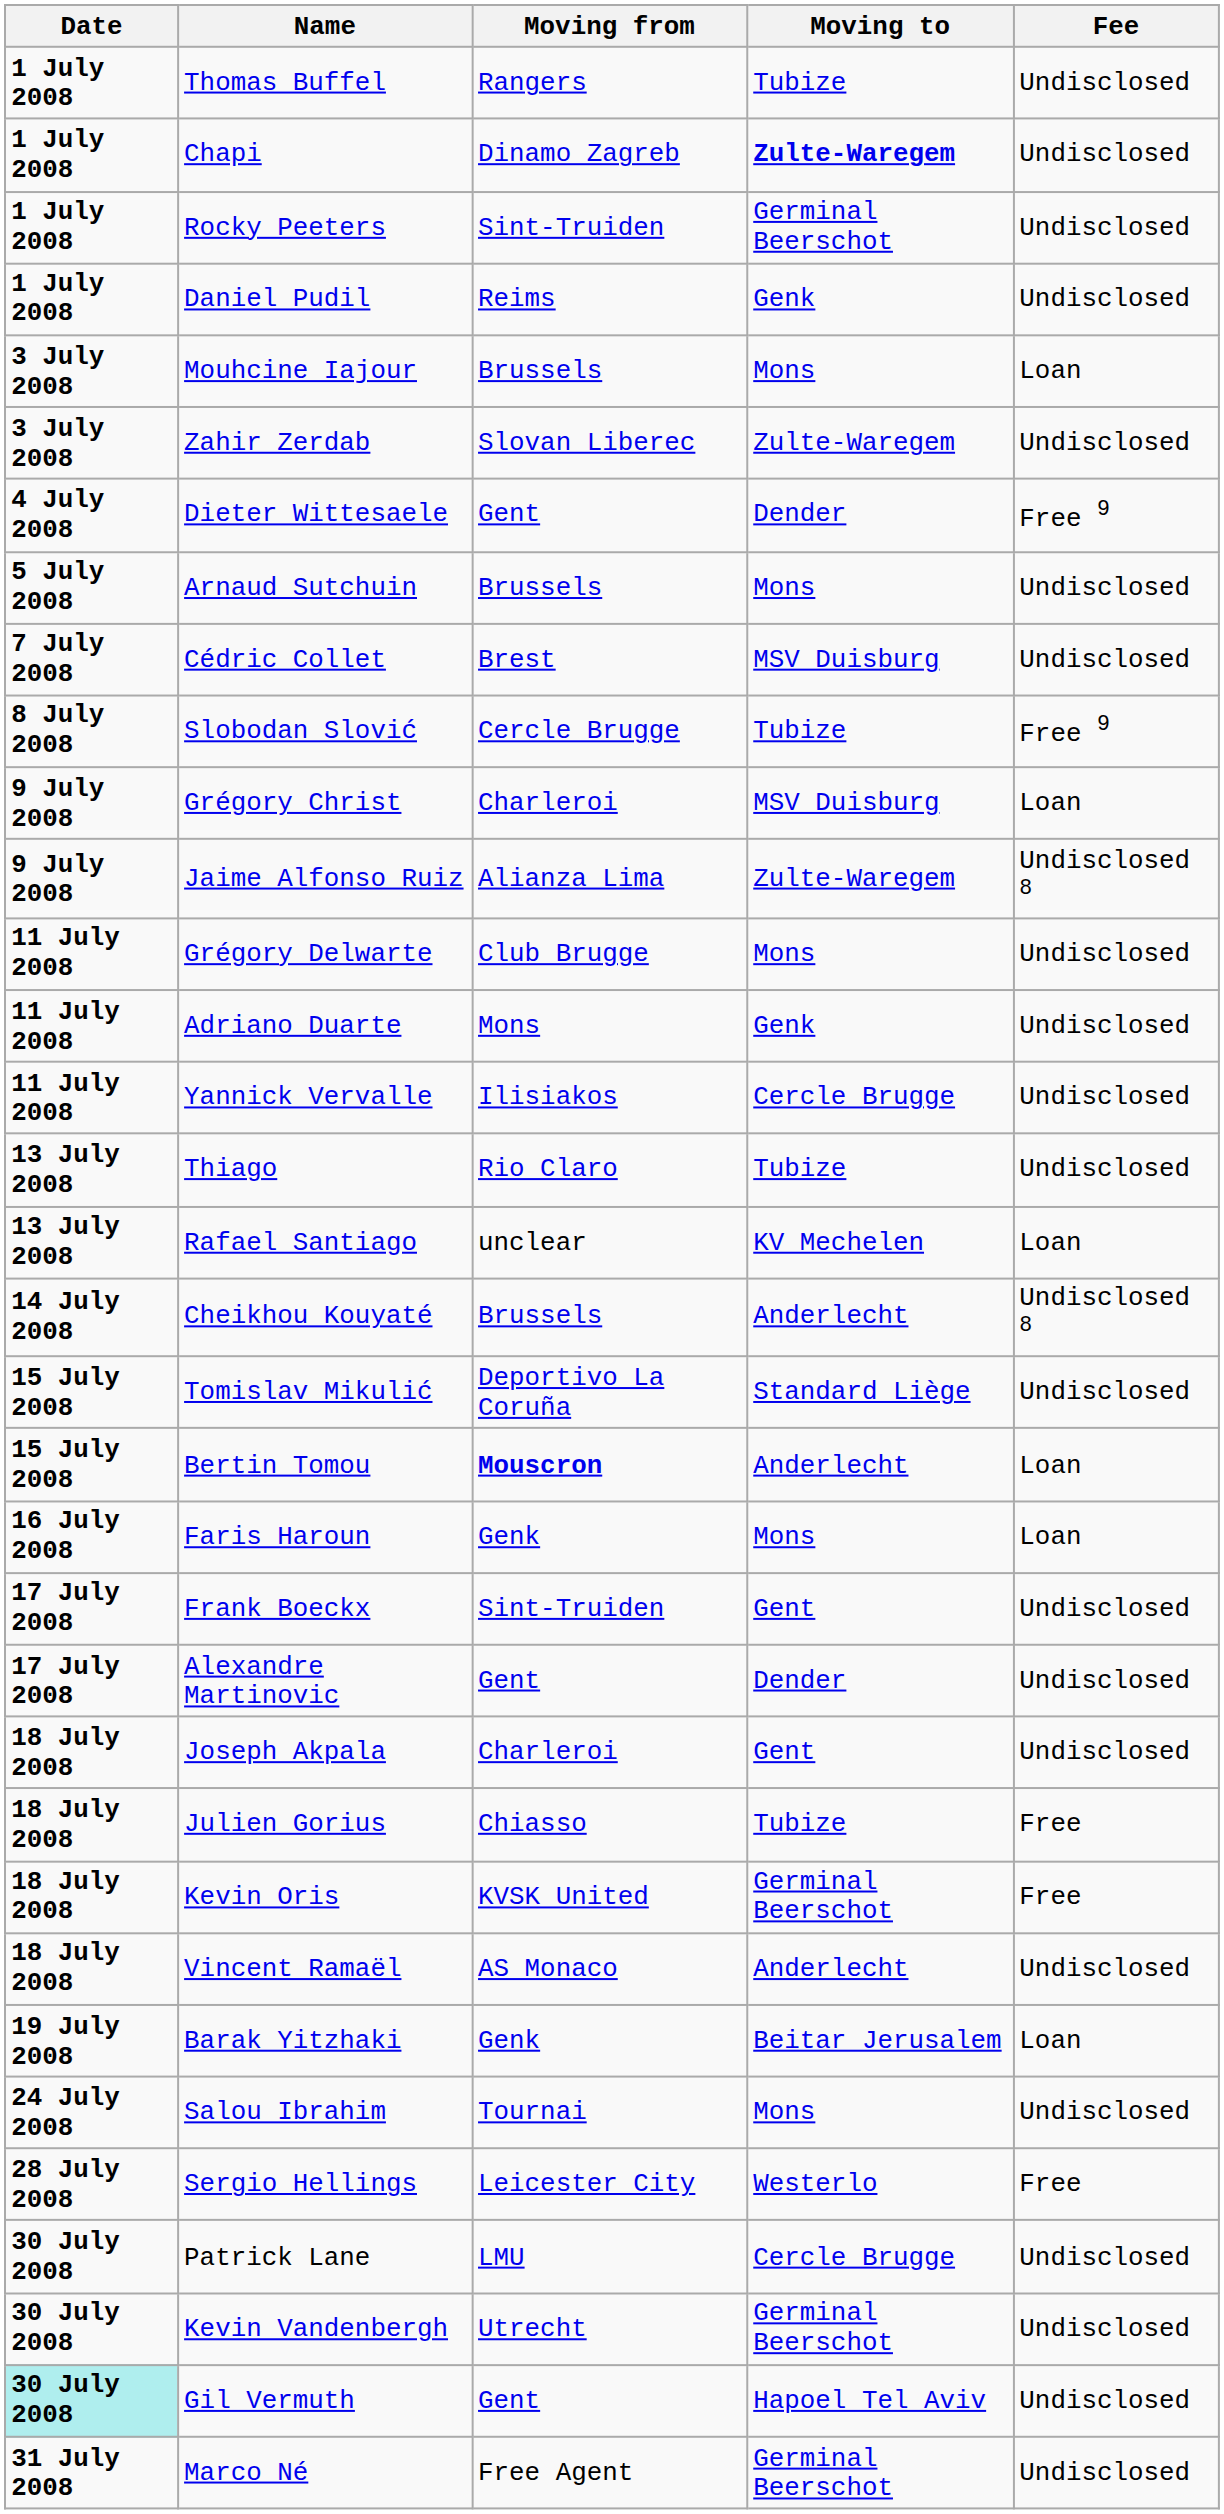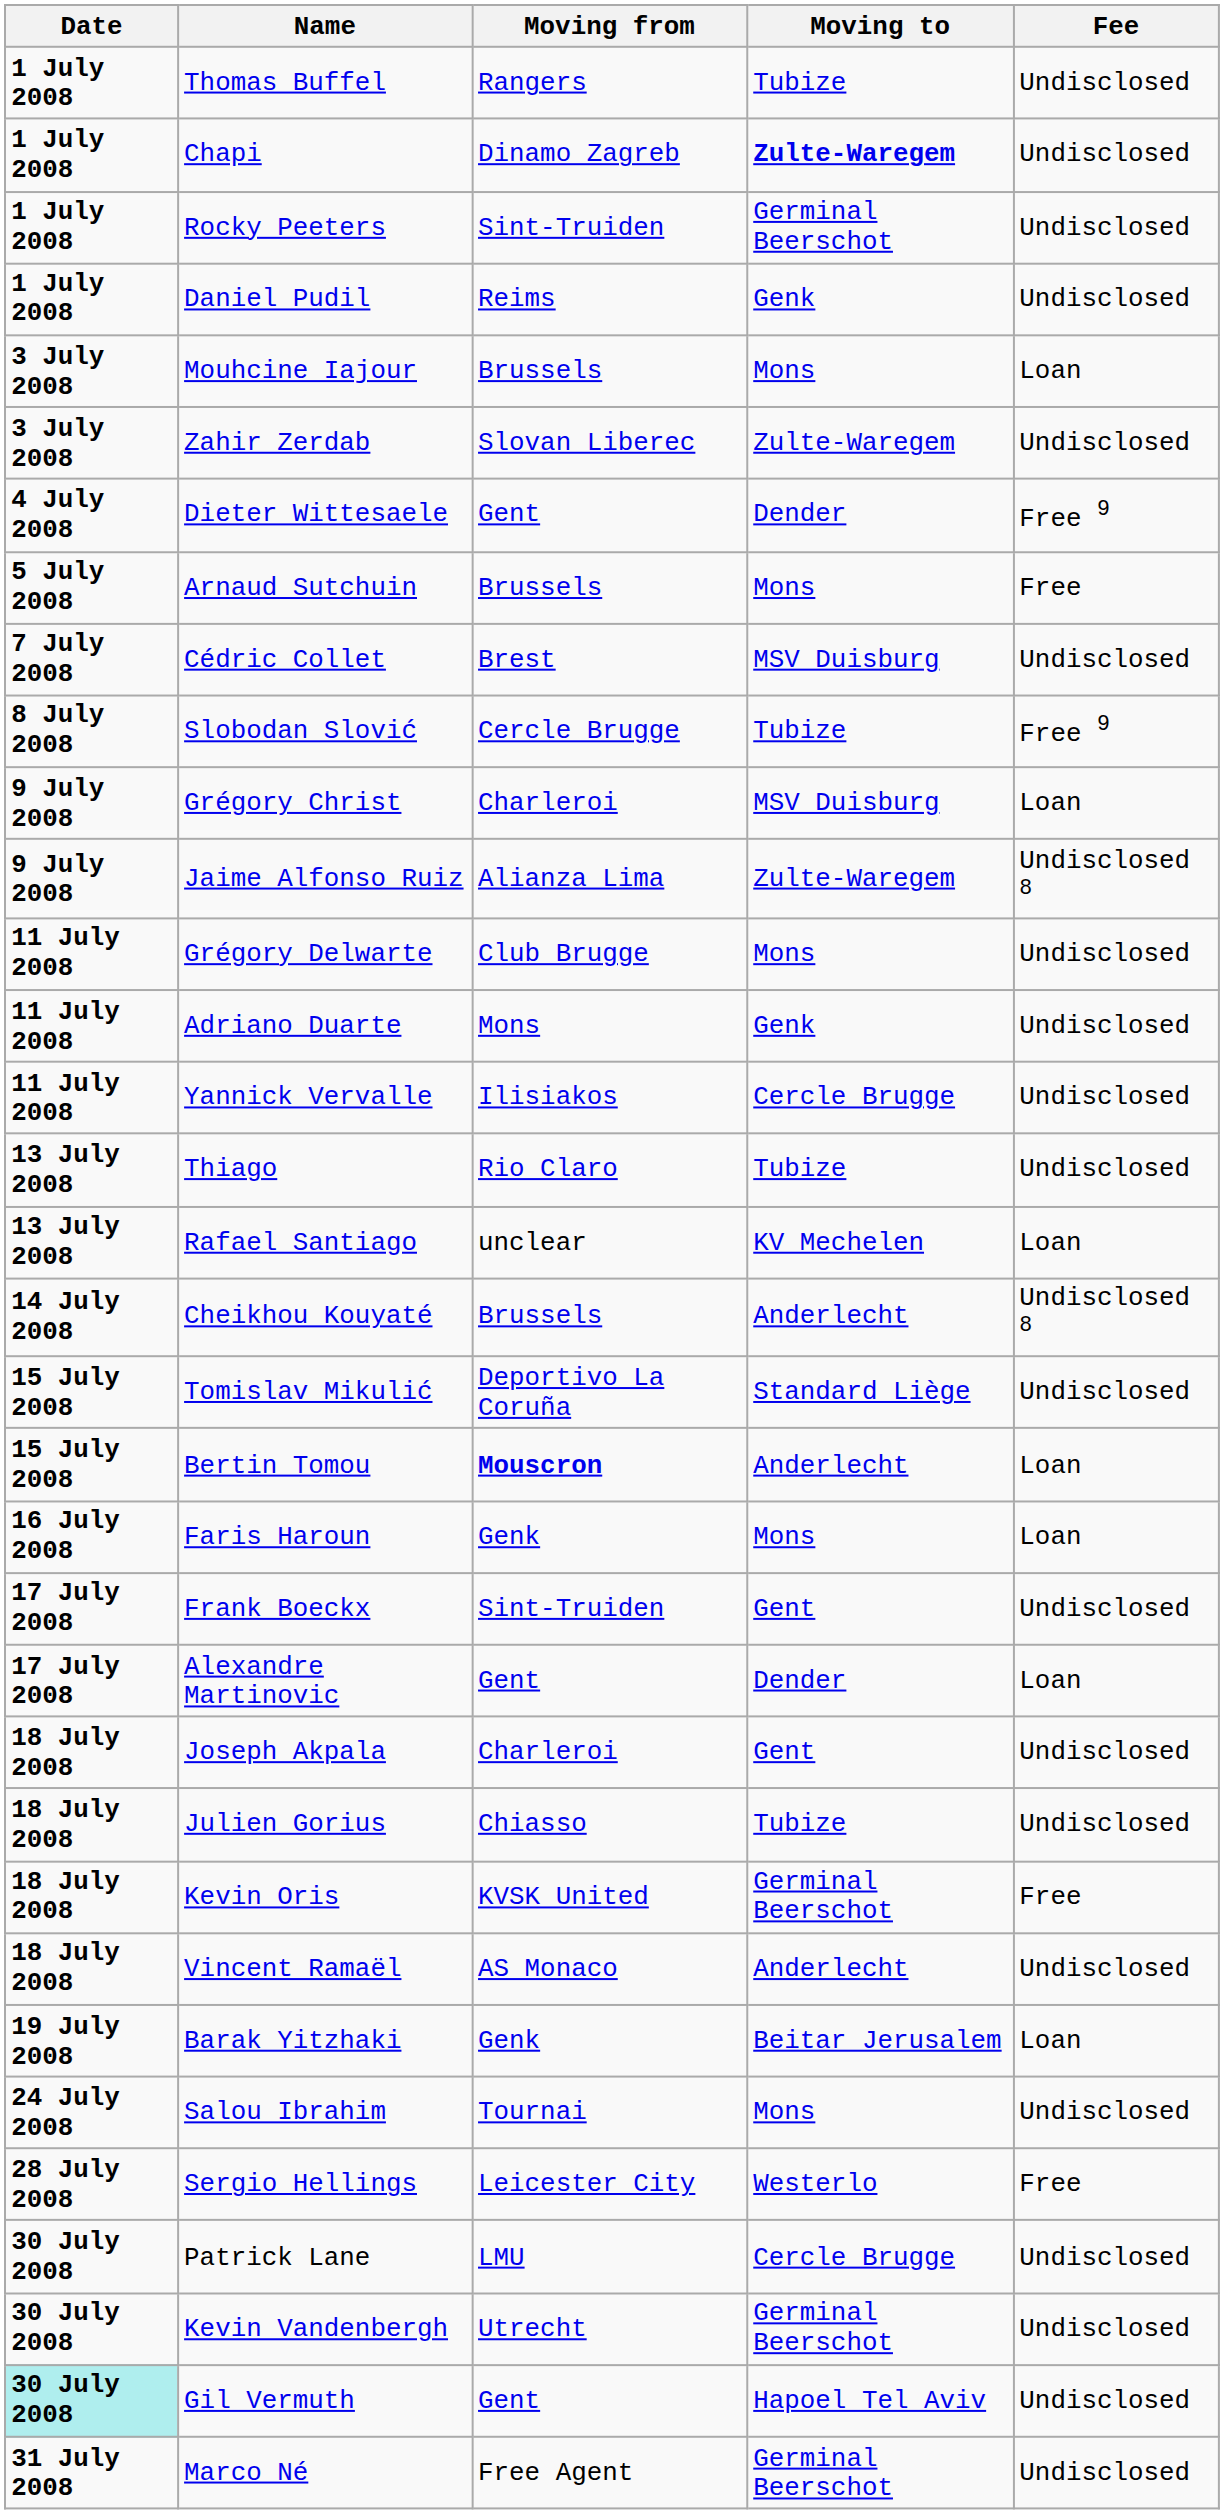 <table class="wikitable sortable">
 <tr>
 <th>Date</th>
 <th>Name</th>
 <th>Moving from</th>
 <th>Moving to</th>
 <th>Fee</th>
 </tr>
 <tr>
 <td><strong>1 July 2008</strong></td>
 <td><a href='#'>Thomas Buffel</a></td>
 <td> <a href='#'>Rangers</a></td>
 <td><a href='#'>Tubize</a></td>
 <td>Undisclosed </td>
 </tr>
 <tr>
 <td><strong>1 July 2008</strong></td>
 <td> <a href='#'>Chapi</a></td>
 <td> <a href='#'>Dinamo Zagreb</a></td>
 <td><strong><a href='#'>Zulte-Waregem</a></strong></td>
 <td>Undisclosed </td>
 </tr>
 <tr>
 <td><strong>1 July 2008</strong></td>
 <td><a href='#'>Rocky Peeters</a></td>
 <td><a href='#'>Sint-Truiden</a></td>
 <td><a href='#'>Germinal Beerschot</a></td>
 <td>Undisclosed </td>
 </tr>
 <tr>
 <td><strong>1 July 2008</strong></td>
 <td> <a href='#'>Daniel Pudil</a></td>
 <td> <a href='#'>Reims</a></td>
 <td><a href='#'>Genk</a></td>
 <td>Undisclosed </td>
 </tr>
 <tr>
 <td><strong>3 July 2008</strong></td>
 <td> <a href='#'>Mouhcine Iajour</a></td>
 <td><a href='#'>Brussels</a></td>
 <td><a href='#'>Mons</a></td>
 <td>Loan </td>
 </tr>
 <tr>
 <td><strong>3 July 2008</strong></td>
 <td> <a href='#'>Zahir Zerdab</a></td>
 <td> <a href='#'>Slovan Liberec</a></td>
 <td><a href='#'>Zulte-Waregem</a></td>
 <td>Undisclosed </td>
 </tr>
 <tr>
 <td><strong>4 July 2008</strong></td>
 <td><a href='#'>Dieter Wittesaele</a></td>
 <td><a href='#'>Gent</a></td>
 <td><a href='#'>Dender</a></td>
 <td>Free <sup>9</sup></td>
 </tr>
 <tr>
 <td><strong>5 July 2008</strong></td>
 <td><a href='#'>Arnaud Sutchuin</a></td>
 <td><a href='#'>Brussels</a></td>
 <td><a href='#'>Mons</a></td>
-<td>Undisclosed </td>
+<td>Free </td>
 </tr>
 <tr>
 <td><strong>7 July 2008</strong></td>
 <td> <a href='#'>Cédric Collet</a></td>
 <td> <a href='#'>Brest</a></td>
 <td> <a href='#'>MSV Duisburg</a></td>
 <td>Undisclosed </td>
 </tr>
 <tr>
 <td><strong>8 July 2008</strong></td>
 <td> <a href='#'>Slobodan Slović</a></td>
 <td><a href='#'>Cercle Brugge</a></td>
 <td><a href='#'>Tubize</a></td>
 <td>Free <sup>9</sup></td>
 </tr>
 <tr>
 <td><strong>9 July 2008</strong></td>
 <td> <a href='#'>Grégory Christ</a></td>
 <td><a href='#'>Charleroi</a></td>
 <td> <a href='#'>MSV Duisburg</a></td>
 <td>Loan </td>
 </tr>
 <tr>
 <td><strong>9 July 2008</strong></td>
 <td> <a href='#'>Jaime Alfonso Ruiz</a></td>
 <td> <a href='#'>Alianza Lima</a></td>
 <td><a href='#'>Zulte-Waregem</a></td>
 <td>Undisclosed <sup>8</sup></td>
 </tr>
 <tr>
 <td><strong>11 July 2008</strong></td>
 <td><a href='#'>Grégory Delwarte</a></td>
 <td><a href='#'>Club Brugge</a></td>
 <td><a href='#'>Mons</a></td>
 <td>Undisclosed </td>
 </tr>
 <tr>
 <td><strong>11 July 2008</strong></td>
 <td> <a href='#'>Adriano Duarte</a></td>
 <td><a href='#'>Mons</a></td>
 <td><a href='#'>Genk</a></td>
 <td>Undisclosed </td>
 </tr>
 <tr>
 <td><strong>11 July 2008</strong></td>
 <td><a href='#'>Yannick Vervalle</a></td>
 <td> <a href='#'>Ilisiakos</a></td>
 <td><a href='#'>Cercle Brugge</a></td>
 <td>Undisclosed </td>
 </tr>
 <tr>
 <td><strong>13 July 2008</strong></td>
 <td> <a href='#'>Thiago</a></td>
 <td> <a href='#'>Rio Claro</a></td>
 <td><a href='#'>Tubize</a></td>
 <td>Undisclosed </td>
 </tr>
 <tr>
 <td><strong>13 July 2008</strong></td>
 <td> <a href='#'>Rafael Santiago</a></td>
 <td>unclear</td>
 <td><a href='#'>KV Mechelen</a></td>
 <td>Loan </td>
 </tr>
 <tr>
 <td><strong>14 July 2008</strong></td>
 <td> <a href='#'>Cheikhou Kouyaté</a></td>
 <td><a href='#'>Brussels</a></td>
 <td><a href='#'>Anderlecht</a></td>
 <td>Undisclosed <sup>8</sup></td>
 </tr>
 <tr>
 <td><strong>15 July 2008</strong></td>
 <td> <a href='#'>Tomislav Mikulić</a></td>
 <td> <a href='#'>Deportivo La Coruña</a></td>
 <td><a href='#'>Standard Liège</a></td>
 <td>Undisclosed </td>
 </tr>
 <tr>
 <td><strong>15 July 2008</strong></td>
 <td> <a href='#'>Bertin Tomou</a></td>
 <td><strong><a href='#'>Mouscron</a></strong></td>
 <td><a href='#'>Anderlecht</a></td>
 <td>Loan </td>
 </tr>
 <tr>
 <td><strong>16 July 2008</strong></td>
 <td><a href='#'>Faris Haroun</a></td>
 <td><a href='#'>Genk</a></td>
 <td><a href='#'>Mons</a></td>
 <td>Loan </td>
 </tr>
 <tr>
 <td><strong>17 July 2008</strong></td>
 <td><a href='#'>Frank Boeckx</a></td>
 <td><a href='#'>Sint-Truiden</a></td>
 <td><a href='#'>Gent</a></td>
 <td>Undisclosed </td>
 </tr>
 <tr>
 <td><strong>17 July 2008</strong></td>
 <td> <a href='#'>Alexandre Martinovic</a></td>
 <td><a href='#'>Gent</a></td>
 <td><a href='#'>Dender</a></td>
-<td>Undisclosed </td>
+<td>Loan </td>
 </tr>
 <tr>
 <td><strong>18 July 2008</strong></td>
 <td> <a href='#'>Joseph Akpala</a></td>
 <td><a href='#'>Charleroi</a></td>
 <td><a href='#'>Gent</a></td>
 <td>Undisclosed </td>
 </tr>
 <tr>
 <td><strong>18 July 2008</strong></td>
 <td> <a href='#'>Julien Gorius</a></td>
 <td> <a href='#'>Chiasso</a></td>
 <td><a href='#'>Tubize</a></td>
-<td>Free </td>
+<td>Undisclosed </td>
 </tr>
 <tr>
 <td><strong>18 July 2008</strong></td>
 <td><a href='#'>Kevin Oris</a></td>
 <td><a href='#'>KVSK United</a></td>
 <td><a href='#'>Germinal Beerschot</a></td>
 <td>Free </td>
 </tr>
 <tr>
 <td><strong>18 July 2008</strong></td>
 <td> <a href='#'>Vincent Ramaël</a></td>
 <td> <a href='#'>AS Monaco</a></td>
 <td><a href='#'>Anderlecht</a></td>
 <td>Undisclosed </td>
 </tr>
 <tr>
 <td><strong>19 July 2008</strong></td>
 <td> <a href='#'>Barak Yitzhaki</a></td>
 <td><a href='#'>Genk</a></td>
 <td> <a href='#'>Beitar Jerusalem</a></td>
 <td>Loan </td>
 </tr>
 <tr>
 <td><strong>24 July 2008</strong></td>
 <td> <a href='#'>Salou Ibrahim</a></td>
 <td><a href='#'>Tournai</a></td>
 <td><a href='#'>Mons</a></td>
 <td>Undisclosed </td>
 </tr>
 <tr>
 <td><strong>28 July 2008</strong></td>
 <td> <a href='#'>Sergio Hellings</a></td>
 <td> <a href='#'>Leicester City</a></td>
 <td><a href='#'>Westerlo</a></td>
 <td>Free </td>
 </tr>
 <tr>
 <td><strong>30 July 2008</strong></td>
 <td> Patrick Lane</td>
 <td> <a href='#'>LMU</a></td>
 <td><a href='#'>Cercle Brugge</a></td>
 <td>Undisclosed </td>
 </tr>
 <tr>
 <td><strong>30 July 2008</strong></td>
 <td><a href='#'>Kevin Vandenbergh</a></td>
 <td> <a href='#'>Utrecht</a></td>
 <td><a href='#'>Germinal Beerschot</a></td>
 <td>Undisclosed </td>
 </tr>
 <tr>
 <td style="background: paleturquoise;"><strong>30 July 2008</strong></td>
 <td> <a href='#'>Gil Vermuth</a></td>
 <td><a href='#'>Gent</a></td>
 <td> <a href='#'>Hapoel Tel Aviv</a></td>
 <td>Undisclosed </td>
 </tr>
 <tr>
 <td><strong>31 July 2008</strong></td>
 <td> <a href='#'>Marco Né</a></td>
 <td>Free Agent</td>
 <td><a href='#'>Germinal Beerschot</a></td>
 <td>Undisclosed </td>
 </tr>
 </table>
